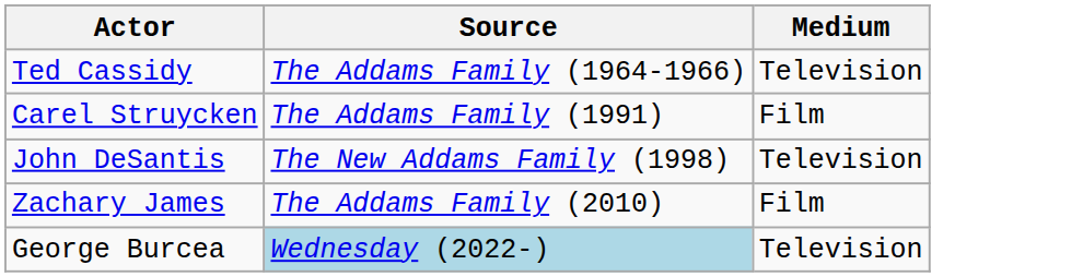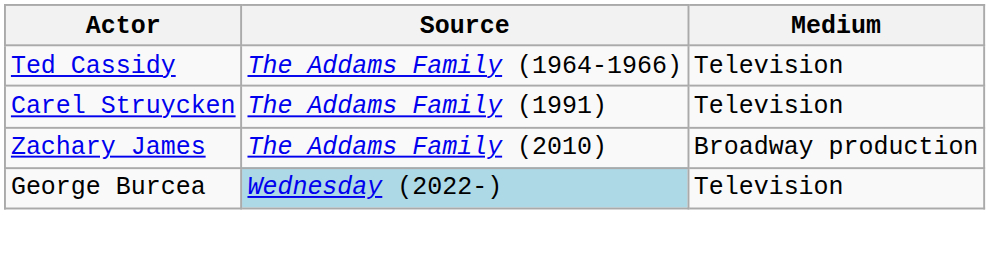 <table class="wikitable">
 <tr>
 <th>Actor</th>
 <th>Source</th>
 <th>Medium</th>
 </tr>
 <tr>
 <td><a href='#'>Ted Cassidy</a></td>
 <td><em><a href='#'>The Addams Family</a></em> (1964-1966)</td>
 <td>Television</td>
 </tr>
 <tr>
 <td><a href='#'>Carel Struycken</a></td>
 <td><em><a href='#'>The Addams Family</a></em> (1991)</td>
-<td>Film</td>
-</tr>
-<tr>
-<td><a href='#'>John DeSantis</a></td>
-<td><em><a href='#'>The New Addams Family</a></em> (1998)</td>
 <td>Television</td>
 </tr>
 <tr>
 <td><a href='#'>Zachary James</a></td>
 <td><em><a href='#'>The Addams Family</a></em> (2010)</td>
-<td>Film</td>
+<td>Broadway production</td>
 </tr>
 <tr>
 <td>George Burcea</td>
 <td style="background: lightblue;"><em><a href='#'>Wednesday</a></em> (2022-)</td>
 <td>Television</td>
 </tr>
 </table>
